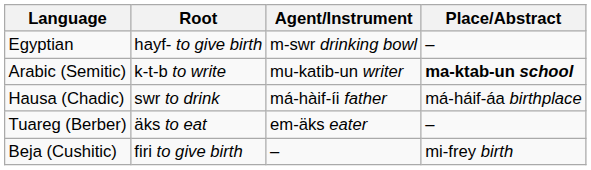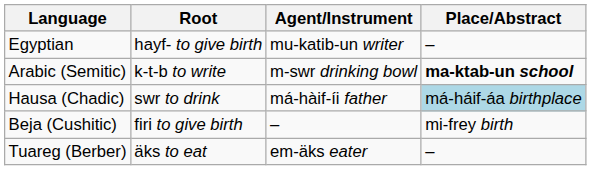 <table class="wikitable" style="font-size:smaller;">
 <tr>
 <th>Language</th>
 <th>Root</th>
 <th>Agent/Instrument</th>
 <th>Place/Abstract</th>
 </tr>
 <tr>
 <td>Egyptian</td>
 <td>hayf- <em>to give birth</em></td>
-<td>m-swr <em>drinking bowl</em></td>
+<td>mu-katib-un <em>writer</em></td>
 <td>–</td>
 </tr>
 <tr>
 <td>Arabic (Semitic)</td>
 <td>k-t-b <em>to write</em></td>
-<td>mu-katib-un <em>writer</em></td>
+<td>m-swr <em>drinking bowl</em></td>
 <td><strong>ma-ktab-un <em>school</em></strong></td>
 </tr>
 <tr>
 <td>Hausa (Chadic)</td>
 <td>swr <em>to drink</em></td>
 <td>má-hàif-íi <em>father</em></td>
-<td>má-háif-áa <em>birthplace</em></td>
+<td style="background: lightblue;">má-háif-áa <em>birthplace</em></td>
+</tr>
+<tr>
+<td>Beja (Cushitic)</td>
+<td>firi <em>to give birth</em></td>
+<td>–</td>
+<td>mi-frey <em>birth</em></td>
 </tr>
 <tr>
 <td>Tuareg (Berber)</td>
 <td>äks <em>to eat</em></td>
 <td>em-äks <em>eater</em></td>
 <td>–</td>
 </tr>
-<tr>
-<td>Beja (Cushitic)</td>
-<td>firi <em>to give birth</em></td>
-<td>–</td>
-<td>mi-frey <em>birth</em></td>
-</tr>
 </table>
